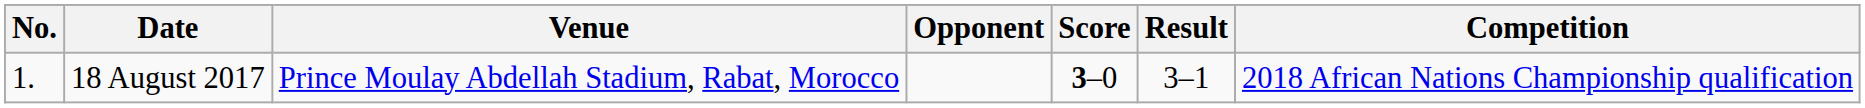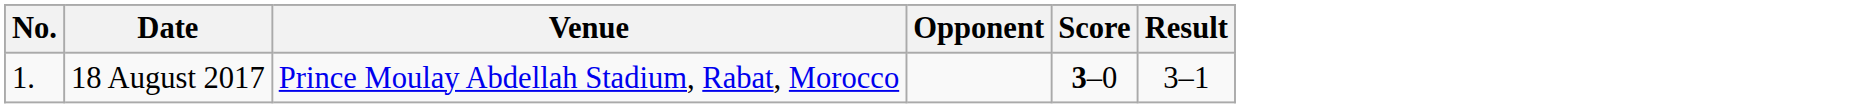 <table class="wikitable" style="font-size:100%;">
 <tr>
 <th>No.</th>
 <th>Date</th>
 <th>Venue</th>
 <th>Opponent</th>
 <th>Score</th>
 <th>Result</th>
-<th>Competition</th>
 </tr>
 <tr>
 <td>1.</td>
 <td>18 August 2017</td>
 <td><a href='#'>Prince Moulay Abdellah Stadium</a>, <a href='#'>Rabat</a>, <a href='#'>Morocco</a></td>
 <td></td>
 <td align=center><strong>3</strong>–0</td>
 <td align=center>3–1</td>
-<td><a href='#'>2018 African Nations Championship qualification</a></td>
 </tr>
 </table>
